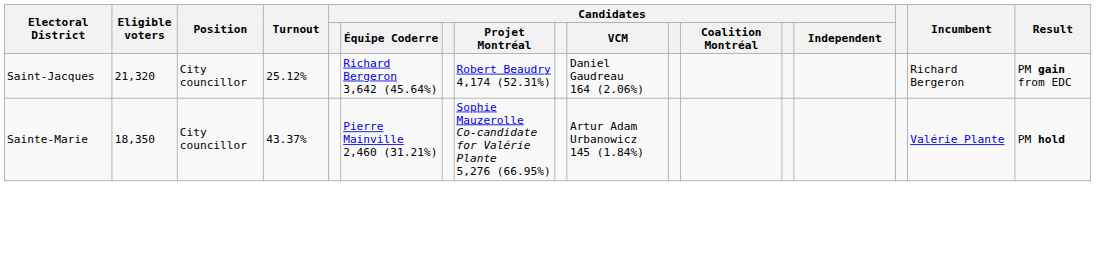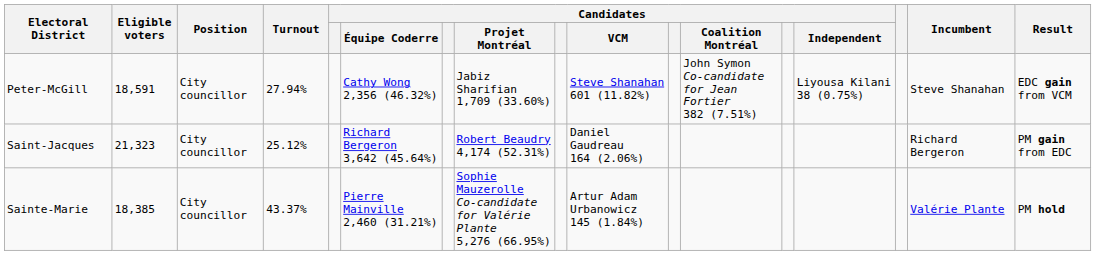 <table class="wikitable" width="100%">
 <tr>
 <th width=10% rowspan=2>Electoral District</th>
 <th width=6% rowspan=2>Eligible voters</th>
 <th width=8% rowspan=2>Position</th>
 <th width=6% rowspan=2>Turnout</th>
 <th colspan=10>Candidates</th>
 <th width=1% rowspan=2> </th>
 <th width=10% rowspan=2>Incumbent</th>
 <th width=9% rowspan=2>Result</th>
 </tr>
 <tr>
 <th width=1% > </th>
 <th width=9.4% >Équipe Coderre</th>
 <th width=1% > </th>
 <th width=9.4% ><span>Projet Montréal</span></th>
 <th width=1% > </th>
 <th width=9.4% >VCM</th>
 <th width=1% > </th>
 <th width=9.4% >Coalition Montréal</th>
 <th width=1% > </th>
 <th width=9.4% >Independent</th>
 </tr>
 <tr>
+<td>Peter-McGill</td>
+<td>18,591</td>
+<td>City councillor</td>
+<td>27.94%</td>
+<td> </td>
+<td><a href='#'>Cathy Wong</a> <br> 2,356 (46.32%)</td>
+<td></td>
+<td>Jabiz Sharifian <br> 1,709 (33.60%)</td>
+<td></td>
+<td><a href='#'>Steve Shanahan</a> <br> 601 (11.82%)</td>
+<td></td>
+<td>John Symon<br><em>Co-candidate for Jean Fortier</em> <br> 382 (7.51%)</td>
+<td></td>
+<td>Liyousa Kilani <br> 38 (0.75%)</td>
+<td> </td>
+<td>Steve Shanahan</td>
+<td>EDC <strong>gain</strong> from VCM</td>
+</tr>
+<tr>
 <td>Saint-Jacques</td>
-<td>21,320</td>
+<td>21,323</td>
 <td>City councillor</td>
 <td>25.12%</td>
 <td></td>
 <td><a href='#'>Richard Bergeron</a> <br> 3,642 (45.64%)</td>
 <td> </td>
 <td><a href='#'>Robert Beaudry</a> <br> 4,174 (52.31%)</td>
 <td></td>
 <td>Daniel Gaudreau <br> 164 (2.06%)</td>
 <td></td>
 <td></td>
 <td></td>
 <td></td>
 <td> </td>
 <td>Richard Bergeron</td>
 <td>PM <strong>gain</strong> from EDC</td>
 </tr>
 <tr>
 <td>Sainte-Marie</td>
-<td>18,350</td>
+<td>18,385</td>
 <td>City councillor</td>
 <td>43.37%</td>
 <td></td>
 <td><a href='#'>Pierre Mainville</a> <br> 2,460 (31.21%)</td>
 <td> </td>
 <td><a href='#'>Sophie Mauzerolle</a><br><em>Co-candidate for Valérie Plante</em> <br> 5,276 (66.95%)</td>
 <td></td>
 <td>Artur Adam Urbanowicz <br> 145 (1.84%)</td>
 <td></td>
 <td></td>
 <td></td>
 <td></td>
 <td> </td>
 <td><a href='#'>Valérie Plante</a></td>
 <td>PM <strong>hold</strong></td>
 </tr>
 </table>
